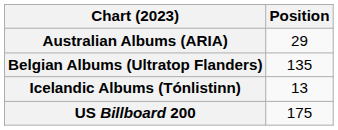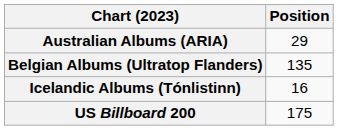 <table class="wikitable sortable plainrowheaders" style="text-align:center">
 <tr>
 <th scope="col">Chart (2023)</th>
 <th scope="col">Position</th>
 </tr>
 <tr>
 <th scope="row">Australian Albums (ARIA)</th>
 <td>29</td>
 </tr>
 <tr>
 <th scope="row">Belgian Albums (Ultratop Flanders)</th>
 <td>135</td>
 </tr>
 <tr>
 <th scope="row">Icelandic Albums (Tónlistinn)</th>
-<td>13</td>
+<td>16</td>
 </tr>
 <tr>
 <th scope="row">US <em>Billboard</em> 200</th>
 <td>175</td>
 </tr>
 </table>
